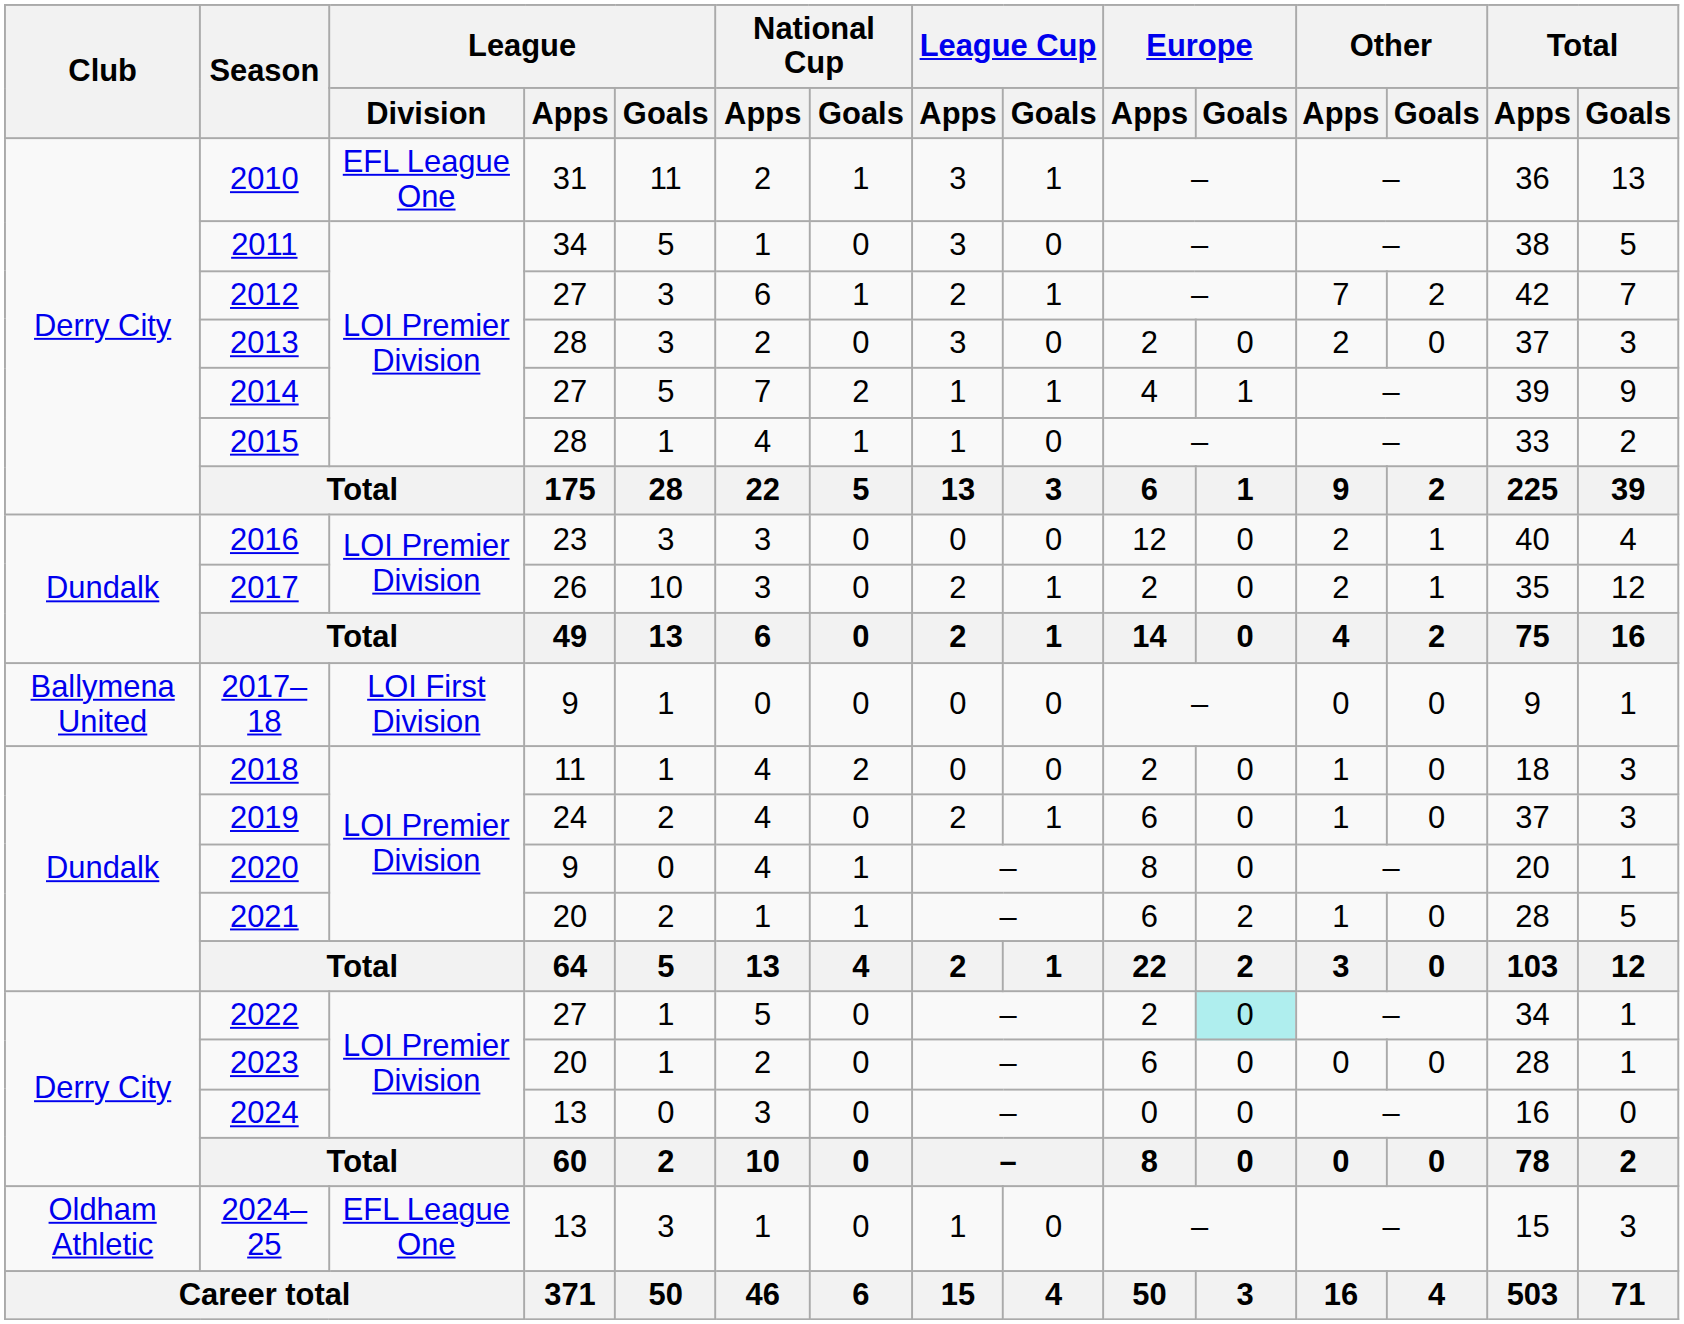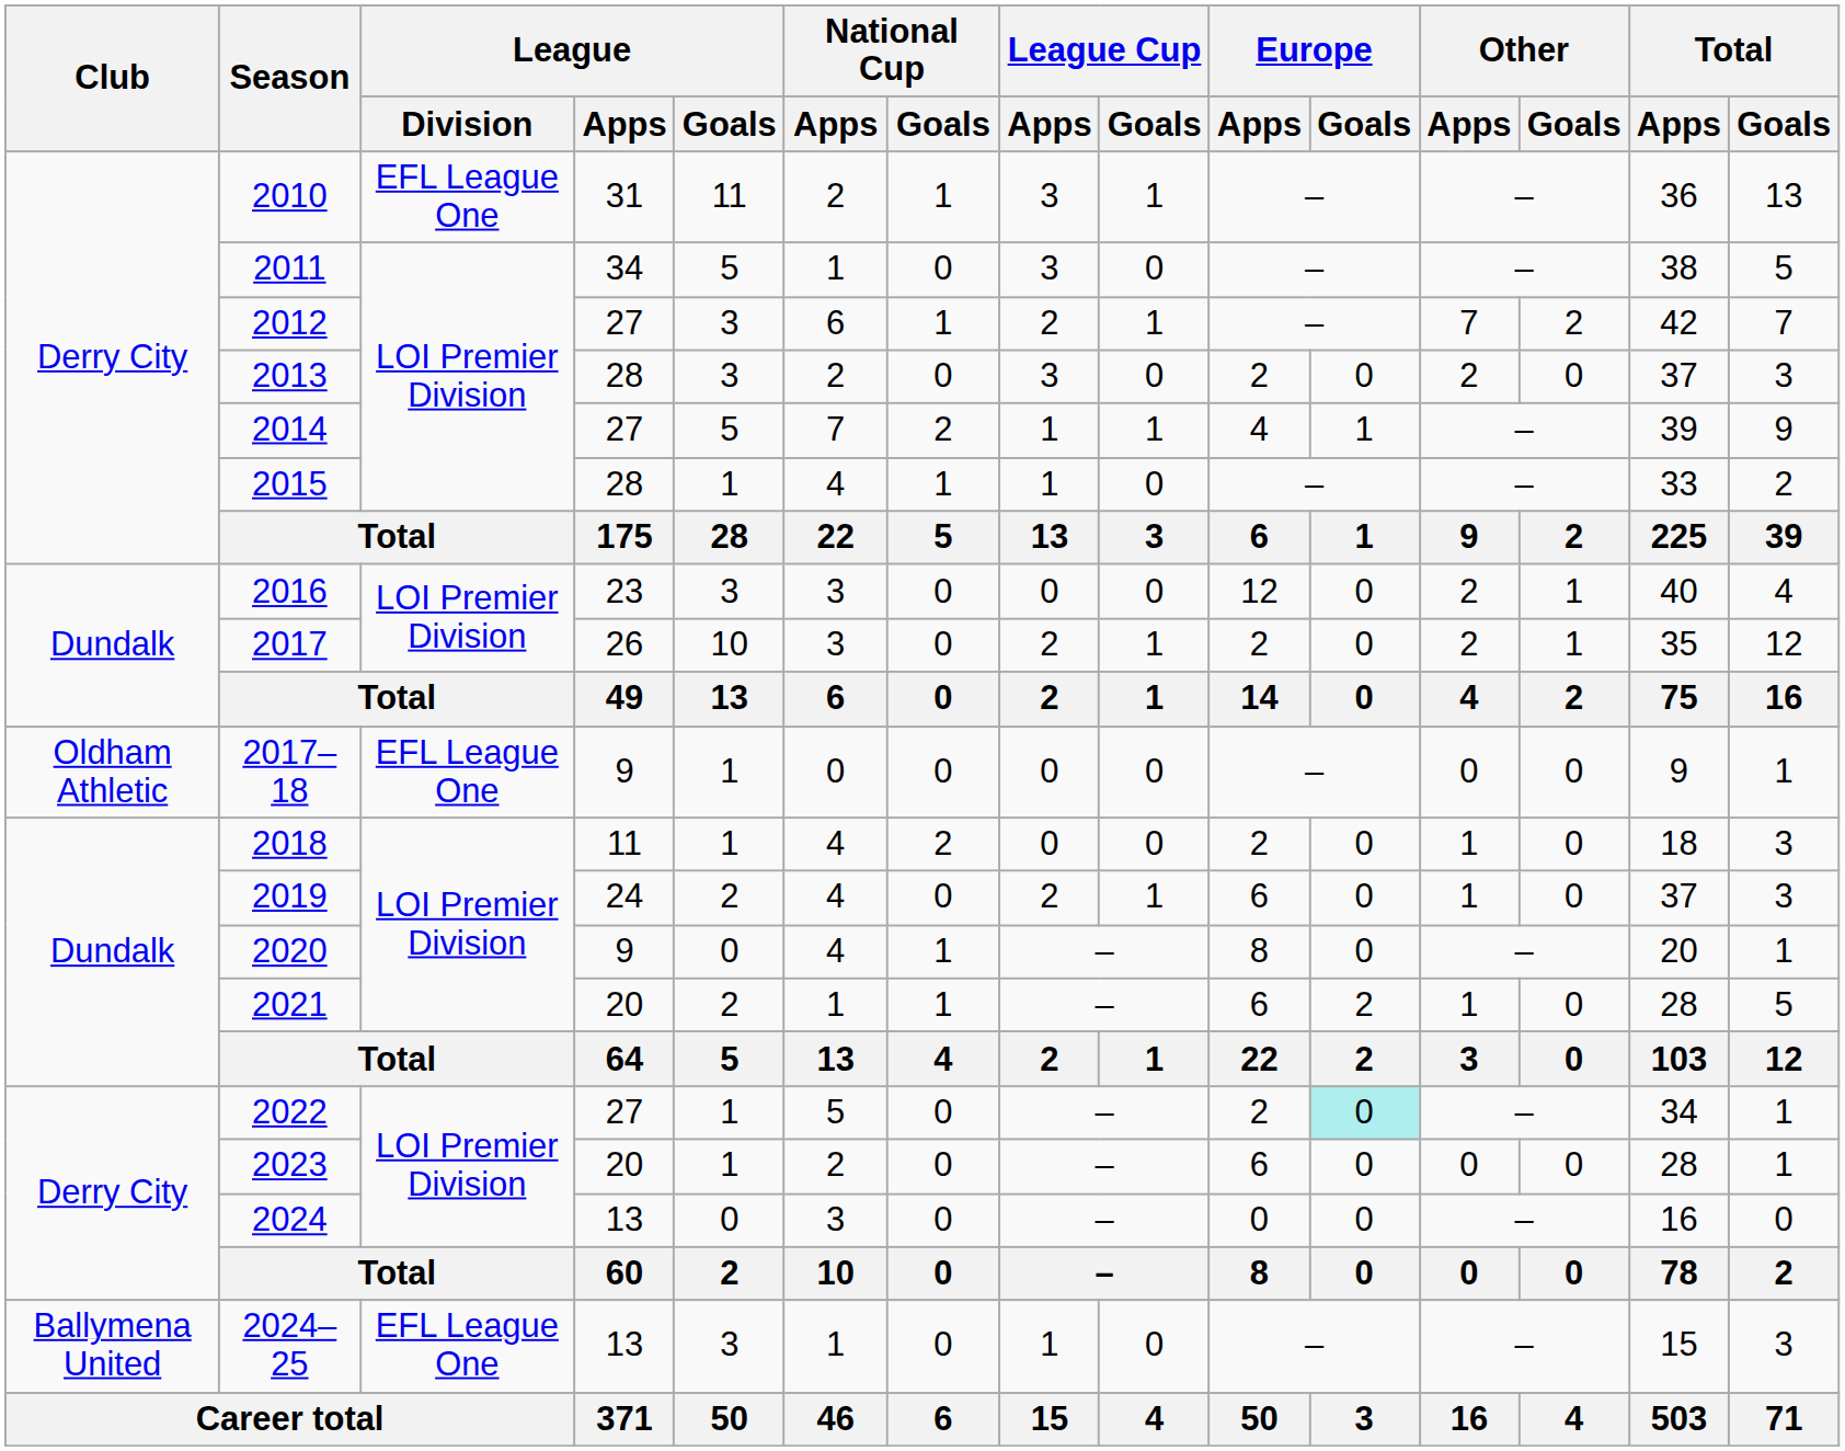 <table class="wikitable" style="text-align: center">
 <tr>
 <th rowspan="2">Club</th>
 <th rowspan="2">Season</th>
 <th colspan="3">League</th>
 <th colspan="2">National Cup</th>
 <th colspan="2"><a href='#'>League Cup</a></th>
 <th colspan="2"><a href='#'>Europe</a></th>
 <th colspan="2">Other</th>
 <th colspan="2">Total</th>
 </tr>
 <tr>
 <th>Division</th>
 <th>Apps</th>
 <th>Goals</th>
 <th>Apps</th>
 <th>Goals</th>
 <th>Apps</th>
 <th>Goals</th>
 <th>Apps</th>
 <th>Goals</th>
 <th>Apps</th>
 <th>Goals</th>
 <th>Apps</th>
 <th>Goals</th>
 </tr>
 <tr>
 <td rowspan="7"><a href='#'>Derry City</a></td>
 <td><a href='#'>2010</a></td>
 <td><a href='#'>EFL League One</a></td>
 <td>31</td>
 <td>11</td>
 <td>2</td>
 <td>1</td>
 <td>3</td>
 <td>1</td>
 <td colspan="2">–</td>
 <td colspan="2">–</td>
 <td>36</td>
 <td>13</td>
 </tr>
 <tr>
 <td><a href='#'>2011</a></td>
 <td rowspan="5"><a href='#'>LOI Premier Division</a></td>
 <td>34</td>
 <td>5</td>
 <td>1</td>
 <td>0</td>
 <td>3</td>
 <td>0</td>
 <td colspan="2">–</td>
 <td colspan="2">–</td>
 <td>38</td>
 <td>5</td>
 </tr>
 <tr>
 <td><a href='#'>2012</a></td>
 <td>27</td>
 <td>3</td>
 <td>6</td>
 <td>1</td>
 <td>2</td>
 <td>1</td>
 <td colspan="2">–</td>
 <td>7</td>
 <td>2</td>
 <td>42</td>
 <td>7</td>
 </tr>
 <tr>
 <td><a href='#'>2013</a></td>
 <td>28</td>
 <td>3</td>
 <td>2</td>
 <td>0</td>
 <td>3</td>
 <td>0</td>
 <td>2</td>
 <td>0</td>
 <td>2</td>
 <td>0</td>
 <td>37</td>
 <td>3</td>
 </tr>
 <tr>
 <td><a href='#'>2014</a></td>
 <td>27</td>
 <td>5</td>
 <td>7</td>
 <td>2</td>
 <td>1</td>
 <td>1</td>
 <td>4</td>
 <td>1</td>
 <td colspan="2">–</td>
 <td>39</td>
 <td>9</td>
 </tr>
 <tr>
 <td><a href='#'>2015</a></td>
 <td>28</td>
 <td>1</td>
 <td>4</td>
 <td>1</td>
 <td>1</td>
 <td>0</td>
 <td colspan="2">–</td>
 <td colspan="2">–</td>
 <td>33</td>
 <td>2</td>
 </tr>
 <tr>
 <th colspan="2">Total</th>
 <th>175</th>
 <th>28</th>
 <th>22</th>
 <th>5</th>
 <th>13</th>
 <th>3</th>
 <th>6</th>
 <th>1</th>
 <th>9</th>
 <th>2</th>
 <th>225</th>
 <th>39</th>
 </tr>
 <tr>
 <td rowspan="3"><a href='#'>Dundalk</a></td>
 <td><a href='#'>2016</a></td>
 <td rowspan="2"><a href='#'>LOI Premier Division</a></td>
 <td>23</td>
 <td>3</td>
 <td>3</td>
 <td>0</td>
 <td>0</td>
 <td>0</td>
 <td>12</td>
 <td>0</td>
 <td>2</td>
 <td>1</td>
 <td>40</td>
 <td>4</td>
 </tr>
 <tr>
 <td><a href='#'>2017</a></td>
 <td>26</td>
 <td>10</td>
 <td>3</td>
 <td>0</td>
 <td>2</td>
 <td>1</td>
 <td>2</td>
 <td>0</td>
 <td>2</td>
 <td>1</td>
 <td>35</td>
 <td>12</td>
 </tr>
 <tr>
 <th colspan="2">Total</th>
 <th>49</th>
 <th>13</th>
 <th>6</th>
 <th>0</th>
 <th>2</th>
 <th>1</th>
 <th>14</th>
 <th>0</th>
 <th>4</th>
 <th>2</th>
 <th>75</th>
 <th>16</th>
 </tr>
 <tr>
-<td><a href='#'>Ballymena United</a></td>
+<td><a href='#'>Oldham Athletic</a></td>
 <td><a href='#'>2017–18</a></td>
-<td><a href='#'>LOI First Division</a></td>
+<td><a href='#'>EFL League One</a></td>
 <td>9</td>
 <td>1</td>
 <td>0</td>
 <td>0</td>
 <td>0</td>
 <td>0</td>
 <td colspan="2">–</td>
 <td>0</td>
 <td>0</td>
 <td>9</td>
 <td>1</td>
 </tr>
 <tr>
 <td rowspan="5"><a href='#'>Dundalk</a></td>
 <td><a href='#'>2018</a></td>
 <td rowspan="4"><a href='#'>LOI Premier Division</a></td>
 <td>11</td>
 <td>1</td>
 <td>4</td>
 <td>2</td>
 <td>0</td>
 <td>0</td>
 <td>2</td>
 <td>0</td>
 <td>1</td>
 <td>0</td>
 <td>18</td>
 <td>3</td>
 </tr>
 <tr>
 <td><a href='#'>2019</a></td>
 <td>24</td>
 <td>2</td>
 <td>4</td>
 <td>0</td>
 <td>2</td>
 <td>1</td>
 <td>6</td>
 <td>0</td>
 <td>1</td>
 <td>0</td>
 <td>37</td>
 <td>3</td>
 </tr>
 <tr>
 <td><a href='#'>2020</a></td>
 <td>9</td>
 <td>0</td>
 <td>4</td>
 <td>1</td>
 <td colspan="2">–</td>
 <td>8</td>
 <td>0</td>
 <td colspan="2">–</td>
 <td>20</td>
 <td>1</td>
 </tr>
 <tr>
 <td><a href='#'>2021</a></td>
 <td>20</td>
 <td>2</td>
 <td>1</td>
 <td>1</td>
 <td colspan="2">–</td>
 <td>6</td>
 <td>2</td>
 <td>1</td>
 <td>0</td>
 <td>28</td>
 <td>5</td>
 </tr>
 <tr>
 <th colspan="2">Total</th>
 <th>64</th>
 <th>5</th>
 <th>13</th>
 <th>4</th>
 <th>2</th>
 <th>1</th>
 <th>22</th>
 <th>2</th>
 <th>3</th>
 <th>0</th>
 <th>103</th>
 <th>12</th>
 </tr>
 <tr>
 <td rowspan="4"><a href='#'>Derry City</a></td>
 <td><a href='#'>2022</a></td>
 <td rowspan="3"><a href='#'>LOI Premier Division</a></td>
 <td>27</td>
 <td>1</td>
 <td>5</td>
 <td>0</td>
 <td colspan="2">–</td>
 <td>2</td>
 <td style="background: paleturquoise;">0</td>
 <td colspan="2">–</td>
 <td>34</td>
 <td>1</td>
 </tr>
 <tr>
 <td><a href='#'>2023</a></td>
 <td>20</td>
 <td>1</td>
 <td>2</td>
 <td>0</td>
 <td colspan="2">–</td>
 <td>6</td>
 <td>0</td>
 <td>0</td>
 <td>0</td>
 <td>28</td>
 <td>1</td>
 </tr>
 <tr>
 <td><a href='#'>2024</a></td>
 <td>13</td>
 <td>0</td>
 <td>3</td>
 <td>0</td>
 <td colspan="2">–</td>
 <td>0</td>
 <td>0</td>
 <td colspan="2">–</td>
 <td>16</td>
 <td>0</td>
 </tr>
 <tr>
 <th colspan="2">Total</th>
 <th>60</th>
 <th>2</th>
 <th>10</th>
 <th>0</th>
 <th colspan="2">–</th>
 <th>8</th>
 <th>0</th>
 <th>0</th>
 <th>0</th>
 <th>78</th>
 <th>2</th>
 </tr>
 <tr>
-<td><a href='#'>Oldham Athletic</a></td>
+<td><a href='#'>Ballymena United</a></td>
 <td><a href='#'>2024–25</a></td>
 <td><a href='#'>EFL League One</a></td>
 <td>13</td>
 <td>3</td>
 <td>1</td>
 <td>0</td>
 <td>1</td>
 <td>0</td>
 <td colspan="2">–</td>
 <td colspan="2">–</td>
 <td>15</td>
 <td>3</td>
 </tr>
 <tr>
 <th colspan="3">Career total</th>
 <th>371</th>
 <th>50</th>
 <th>46</th>
 <th>6</th>
 <th>15</th>
 <th>4</th>
 <th>50</th>
 <th>3</th>
 <th>16</th>
 <th>4</th>
 <th>503</th>
 <th>71</th>
 </tr>
 </table>
